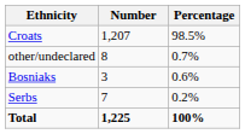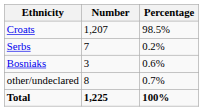 <table class="wikitable">
 <tr>
 <th width="100px">Ethnicity</th>
 <th width="80px">Number</th>
 <th width="80px">Percentage</th>
 </tr>
 <tr>
 <td><a href='#'>Croats</a></td>
 <td>1,207</td>
 <td>98.5%</td>
 </tr>
 <tr>
-<td>other/undeclared</td>
-<td>8</td>
-<td>0.7%</td>
+<td><a href='#'>Serbs</a></td>
+<td>7</td>
+<td>0.2%</td>
 </tr>
 <tr>
 <td><a href='#'>Bosniaks</a></td>
 <td>3</td>
 <td>0.6%</td>
 </tr>
 <tr>
-<td><a href='#'>Serbs</a></td>
-<td>7</td>
-<td>0.2%</td>
+<td>other/undeclared</td>
+<td>8</td>
+<td>0.7%</td>
 </tr>
 <tr>
 <td><strong>Total</strong></td>
 <td><strong>1,225</strong></td>
 <td><strong>100%</strong></td>
 </tr>
 </table>
